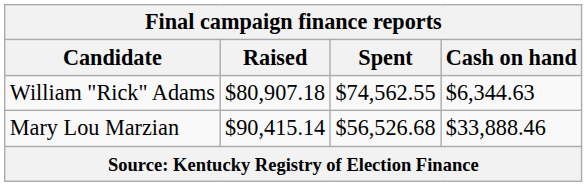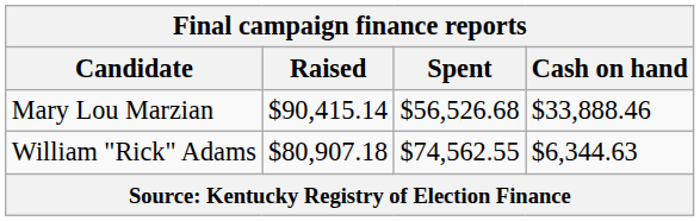 <table class="wikitable sortable">
 <tr>
 <th colspan=4>Final campaign finance reports</th>
 </tr>
 <tr style="text-align:center;">
 <th>Candidate</th>
 <th>Raised</th>
 <th>Spent</th>
 <th>Cash on hand</th>
 </tr>
 <tr>
+<td>Mary Lou Marzian</td>
+<td>$90,415.14</td>
+<td>$56,526.68</td>
+<td>$33,888.46</td>
+</tr>
+<tr>
 <td>William "Rick" Adams</td>
 <td>$80,907.18</td>
 <td>$74,562.55</td>
 <td>$6,344.63</td>
 </tr>
 <tr>
-<td>Mary Lou Marzian</td>
-<td>$90,415.14</td>
-<td>$56,526.68</td>
-<td>$33,888.46</td>
-</tr>
-<tr>
 <th colspan="4"><small>Source: Kentucky Registry of Election Finance</small></th>
 </tr>
 </table>
